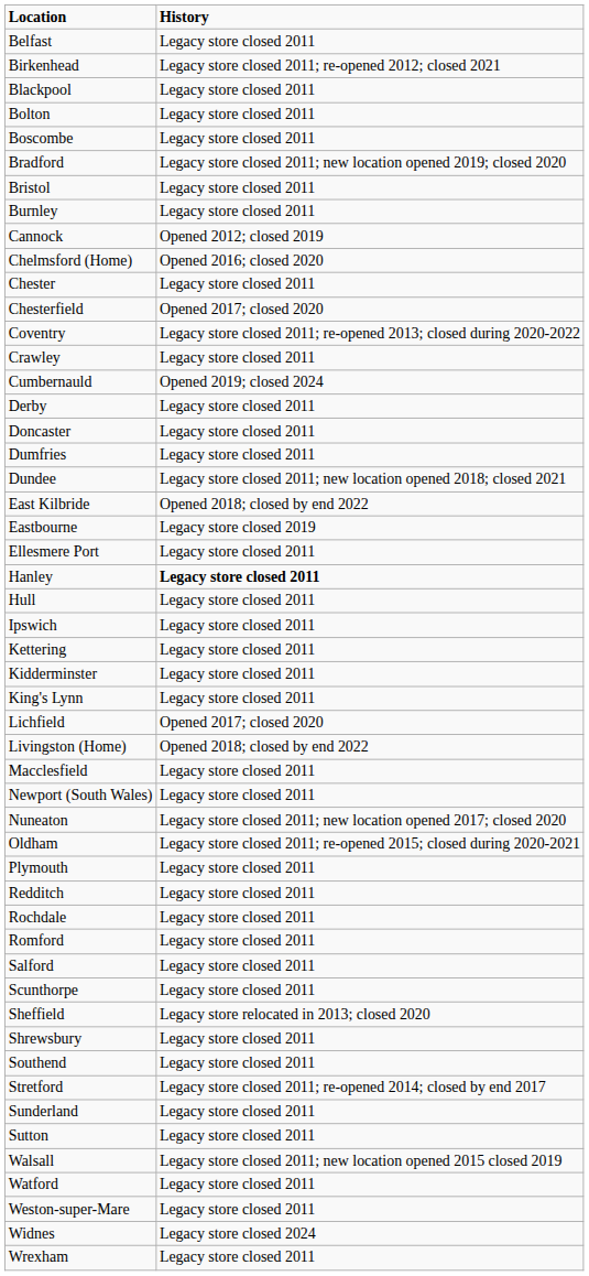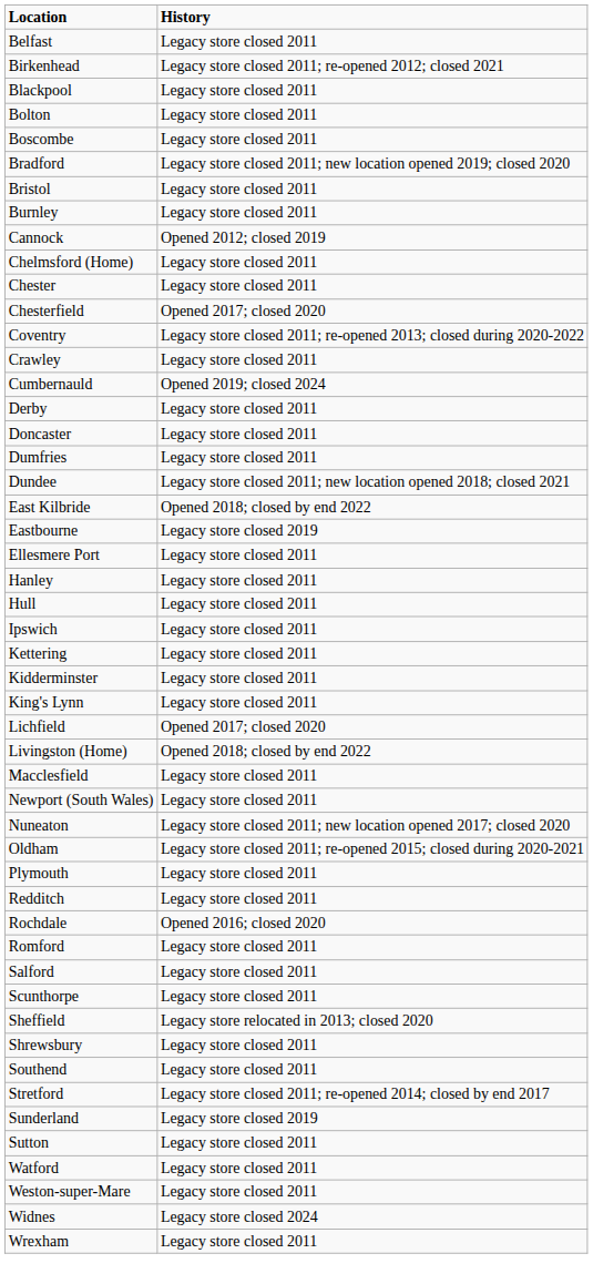 <table class="wikitable">
 <tr>
 <td><strong>Location</strong></td>
 <td><strong>History</strong></td>
 </tr>
 <tr>
 <td>Belfast</td>
 <td>Legacy store closed 2011</td>
 </tr>
 <tr>
 <td>Birkenhead</td>
 <td>Legacy store closed 2011; re-opened 2012; closed 2021</td>
 </tr>
 <tr>
 <td>Blackpool</td>
 <td>Legacy store closed 2011</td>
 </tr>
 <tr>
 <td>Bolton</td>
 <td>Legacy store closed 2011</td>
 </tr>
 <tr>
 <td>Boscombe</td>
 <td>Legacy store closed 2011</td>
 </tr>
 <tr>
 <td>Bradford</td>
 <td>Legacy store closed 2011; new location opened 2019; closed 2020</td>
 </tr>
 <tr>
 <td>Bristol</td>
 <td>Legacy store closed 2011</td>
 </tr>
 <tr>
 <td>Burnley</td>
 <td>Legacy store closed 2011</td>
 </tr>
 <tr>
 <td>Cannock</td>
 <td>Opened 2012; closed 2019</td>
 </tr>
 <tr>
 <td>Chelmsford (Home)</td>
-<td>Opened 2016; closed 2020</td>
+<td>Legacy store closed 2011</td>
 </tr>
 <tr>
 <td>Chester</td>
 <td>Legacy store closed 2011</td>
 </tr>
 <tr>
 <td>Chesterfield</td>
 <td>Opened 2017; closed 2020</td>
 </tr>
 <tr>
 <td>Coventry</td>
 <td>Legacy store closed 2011; re-opened 2013; closed during 2020-2022</td>
 </tr>
 <tr>
 <td>Crawley</td>
 <td>Legacy store closed 2011</td>
 </tr>
 <tr>
 <td>Cumbernauld</td>
 <td>Opened 2019; closed 2024</td>
 </tr>
 <tr>
 <td>Derby</td>
 <td>Legacy store closed 2011</td>
 </tr>
 <tr>
 <td>Doncaster</td>
 <td>Legacy store closed 2011</td>
 </tr>
 <tr>
 <td>Dumfries</td>
 <td>Legacy store closed 2011</td>
 </tr>
 <tr>
 <td>Dundee</td>
 <td>Legacy store closed 2011; new location opened 2018; closed 2021</td>
 </tr>
 <tr>
 <td>East Kilbride</td>
 <td>Opened 2018; closed by end 2022</td>
 </tr>
 <tr>
 <td>Eastbourne</td>
 <td>Legacy store closed 2019</td>
 </tr>
 <tr>
 <td>Ellesmere Port</td>
 <td>Legacy store closed 2011</td>
 </tr>
 <tr>
 <td>Hanley</td>
-<td><strong>Legacy store closed 2011</strong></td>
+<td>Legacy store closed 2011</td>
 </tr>
 <tr>
 <td>Hull</td>
 <td>Legacy store closed 2011</td>
 </tr>
 <tr>
 <td>Ipswich</td>
 <td>Legacy store closed 2011</td>
 </tr>
 <tr>
 <td>Kettering</td>
 <td>Legacy store closed 2011</td>
 </tr>
 <tr>
 <td>Kidderminster</td>
 <td>Legacy store closed 2011</td>
 </tr>
 <tr>
 <td>King's Lynn</td>
 <td>Legacy store closed 2011</td>
 </tr>
 <tr>
 <td>Lichfield</td>
 <td>Opened 2017; closed 2020</td>
 </tr>
 <tr>
 <td>Livingston (Home)</td>
 <td>Opened 2018; closed by end 2022</td>
 </tr>
 <tr>
 <td>Macclesfield</td>
 <td>Legacy store closed 2011</td>
 </tr>
 <tr>
 <td>Newport (South Wales)</td>
 <td>Legacy store closed 2011</td>
 </tr>
 <tr>
 <td>Nuneaton</td>
 <td>Legacy store closed 2011; new location opened 2017; closed 2020</td>
 </tr>
 <tr>
 <td>Oldham</td>
 <td>Legacy store closed 2011; re-opened 2015; closed during 2020-2021</td>
 </tr>
 <tr>
 <td>Plymouth</td>
 <td>Legacy store closed 2011</td>
 </tr>
 <tr>
 <td>Redditch</td>
 <td>Legacy store closed 2011</td>
 </tr>
 <tr>
 <td>Rochdale</td>
-<td>Legacy store closed 2011</td>
+<td>Opened 2016; closed 2020</td>
 </tr>
 <tr>
 <td>Romford</td>
 <td>Legacy store closed 2011</td>
 </tr>
 <tr>
 <td>Salford</td>
 <td>Legacy store closed 2011</td>
 </tr>
 <tr>
 <td>Scunthorpe</td>
 <td>Legacy store closed 2011</td>
 </tr>
 <tr>
 <td>Sheffield</td>
 <td>Legacy store relocated in 2013; closed 2020</td>
 </tr>
 <tr>
 <td>Shrewsbury</td>
 <td>Legacy store closed 2011</td>
 </tr>
 <tr>
 <td>Southend</td>
 <td>Legacy store closed 2011</td>
 </tr>
 <tr>
 <td>Stretford</td>
 <td>Legacy store closed 2011; re-opened 2014; closed by end 2017</td>
 </tr>
 <tr>
 <td>Sunderland</td>
-<td>Legacy store closed 2011</td>
+<td>Legacy store closed 2019</td>
 </tr>
 <tr>
 <td>Sutton</td>
 <td>Legacy store closed 2011</td>
-</tr>
-<tr>
-<td>Walsall</td>
-<td>Legacy store closed 2011; new location opened 2015 closed 2019</td>
 </tr>
 <tr>
 <td>Watford</td>
 <td>Legacy store closed 2011</td>
 </tr>
 <tr>
 <td>Weston-super-Mare</td>
 <td>Legacy store closed 2011</td>
 </tr>
 <tr>
 <td>Widnes</td>
 <td>Legacy store closed 2024</td>
 </tr>
 <tr>
 <td>Wrexham</td>
 <td>Legacy store closed 2011</td>
 </tr>
 </table>
